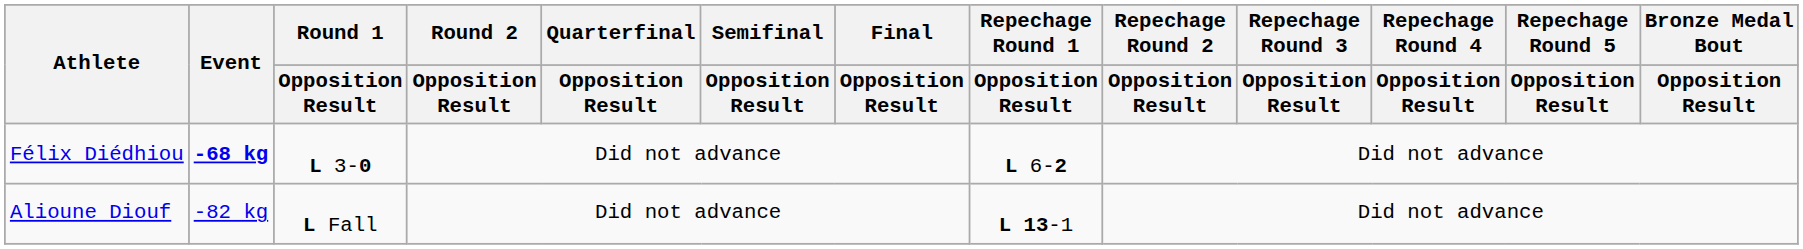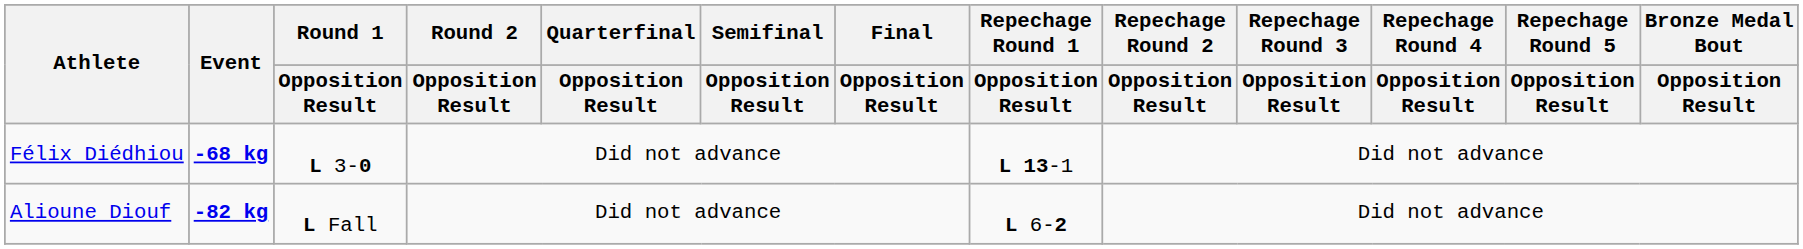 <table class=wikitable style=font-size:90%>
 <tr>
 <th rowspan=2>Athlete</th>
 <th rowspan=2>Event</th>
 <th>Round 1</th>
 <th>Round 2</th>
 <th>Quarterfinal</th>
 <th>Semifinal</th>
 <th>Final</th>
 <th>Repechage<br>Round 1</th>
 <th>Repechage<br>Round 2</th>
 <th>Repechage<br>Round 3</th>
 <th>Repechage<br>Round 4</th>
 <th>Repechage<br>Round 5</th>
 <th>Bronze Medal<br>Bout</th>
 </tr>
 <tr>
 <th>Opposition<br>Result</th>
 <th>Opposition<br>Result</th>
 <th>Opposition<br>Result</th>
 <th>Opposition<br>Result</th>
 <th>Opposition<br>Result</th>
 <th>Opposition<br>Result</th>
 <th>Opposition<br>Result</th>
 <th>Opposition<br>Result</th>
 <th>Opposition<br>Result</th>
 <th>Opposition<br>Result</th>
 <th>Opposition<br>Result</th>
 </tr>
 <tr>
 <td><a href='#'>Félix Diédhiou</a></td>
 <td><strong><a href='#'>-68 kg</a></strong></td>
 <td align=center><br><strong>L</strong> 3-<strong>0</strong></td>
 <td align=center colspan=4>Did not advance</td>
-<td align=center><br><strong>L</strong> 6-<strong>2</strong></td>
+<td align=center><br><strong>L</strong> <strong>13</strong>-1</td>
 <td align=center colspan=5>Did not advance</td>
 </tr>
 <tr>
 <td><a href='#'>Alioune Diouf</a></td>
-<td><a href='#'>-82 kg</a></td>
+<td><strong><a href='#'>-82 kg</a></strong></td>
 <td align=center><br><strong>L</strong> Fall</td>
 <td align=center colspan=4>Did not advance</td>
-<td align=center><br><strong>L</strong> <strong>13</strong>-1</td>
+<td align=center><br><strong>L</strong> 6-<strong>2</strong></td>
 <td align=center colspan=5>Did not advance</td>
 </tr>
 </table>
